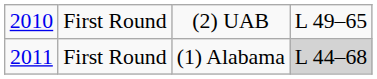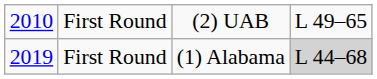 <table class="wikitable">
 <tr align="center">
 <td><a href='#'>2010</a></td>
 <td>First Round</td>
 <td>(2) UAB</td>
 <td>L 49–65</td>
 </tr>
 <tr align="center">
-<td><a href='#'>2011</a></td>
+<td><a href='#'>2019</a></td>
 <td>First Round</td>
 <td>(1) Alabama</td>
 <td style="background: lightgrey;">L 44–68</td>
 </tr>
 </table>
